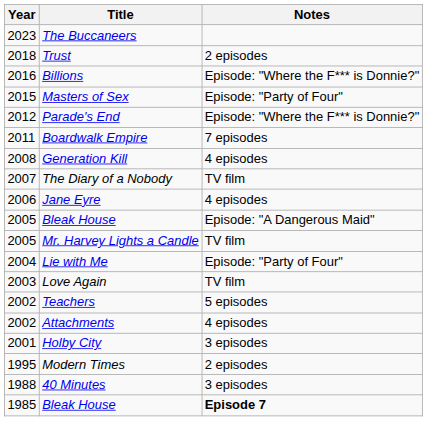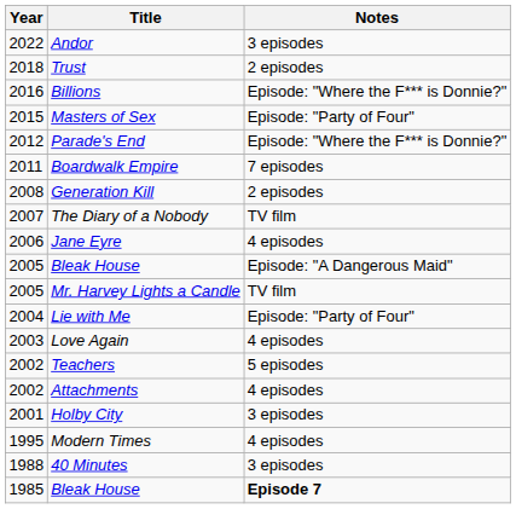 <table class="wikitable sortable">
 <tr>
 <th>Year</th>
 <th>Title</th>
 <th class="unsortable">Notes</th>
 </tr>
 <tr>
-<td>2023</td>
-<td><em><a href='#'>The Buccaneers</a></em></td>
-<td></td>
+<td>2022</td>
+<td><em><a href='#'>Andor</a></em></td>
+<td>3 episodes</td>
 </tr>
 <tr>
 <td>2018</td>
 <td><em><a href='#'>Trust</a></em></td>
 <td>2 episodes</td>
 </tr>
 <tr>
 <td>2016</td>
 <td><em><a href='#'>Billions</a></em></td>
 <td>Episode: "Where the F*** is Donnie?"</td>
 </tr>
 <tr>
 <td>2015</td>
 <td><em><a href='#'>Masters of Sex</a></em></td>
 <td>Episode: "Party of Four"</td>
 </tr>
 <tr>
 <td>2012</td>
 <td><em><a href='#'>Parade's End</a></em></td>
 <td>Episode: "Where the F*** is Donnie?"</td>
 </tr>
 <tr>
 <td>2011</td>
 <td><em><a href='#'>Boardwalk Empire</a></em></td>
 <td>7 episodes</td>
 </tr>
 <tr>
 <td>2008</td>
 <td><em><a href='#'>Generation Kill</a></em></td>
-<td>4 episodes </td>
+<td>2 episodes</td>
 </tr>
 <tr>
 <td>2007</td>
 <td><em>The Diary of a Nobody</em></td>
 <td>TV film </td>
 </tr>
 <tr>
 <td>2006</td>
 <td><em><a href='#'>Jane Eyre</a></em></td>
 <td>4 episodes </td>
 </tr>
 <tr>
 <td>2005</td>
 <td><em><a href='#'>Bleak House</a></em></td>
 <td>Episode: "A Dangerous Maid"</td>
 </tr>
 <tr>
 <td>2005</td>
 <td><em><a href='#'>Mr. Harvey Lights a Candle</a></em></td>
 <td>TV film</td>
 </tr>
 <tr>
 <td>2004</td>
 <td><em><a href='#'>Lie with Me</a></em></td>
 <td>Episode: "Party of Four"</td>
 </tr>
 <tr>
 <td>2003</td>
 <td><em>Love Again</em></td>
-<td>TV film</td>
+<td>4 episodes </td>
 </tr>
 <tr>
 <td>2002</td>
 <td><em><a href='#'>Teachers</a></em></td>
 <td>5 episodes</td>
 </tr>
 <tr>
 <td>2002</td>
 <td><em><a href='#'>Attachments</a></em></td>
 <td>4 episodes</td>
 </tr>
 <tr>
 <td>2001</td>
 <td><em><a href='#'>Holby City</a></em></td>
 <td>3 episodes</td>
 </tr>
 <tr>
 <td>1995</td>
 <td><em>Modern Times</em></td>
-<td>2 episodes</td>
+<td>4 episodes </td>
 </tr>
 <tr>
 <td>1988</td>
 <td><em><a href='#'>40 Minutes</a></em></td>
 <td>3 episodes</td>
 </tr>
 <tr>
 <td>1985</td>
 <td><em><a href='#'>Bleak House</a></em></td>
 <td><strong>Episode 7</strong></td>
 </tr>
 </table>
